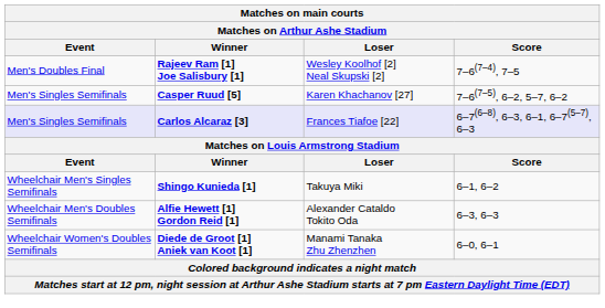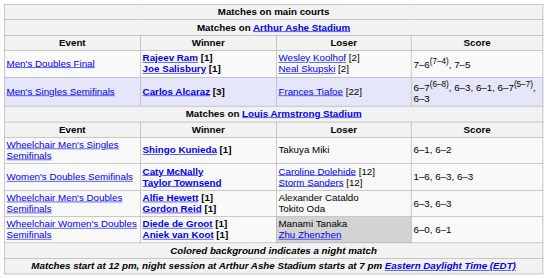 <table class="wikitable" style="margin:auto;">
 <tr>
 <th colspan="4" style="white-space:nowrap;">Matches on main courts</th>
 </tr>
 <tr>
 <th colspan="4"><strong>Matches on <a href='#'>Arthur Ashe Stadium</a></strong></th>
 </tr>
 <tr>
 <th width="250">Event</th>
 <th width="250">Winner</th>
 <th width="250">Loser</th>
 <th width="250">Score</th>
 </tr>
 <tr>
 <td><a href='#'>Men's Doubles Final</a></td>
 <td><strong> <a href='#'>Rajeev Ram</a> [1]<br> <a href='#'>Joe Salisbury</a> [1]</strong></td>
 <td> <a href='#'>Wesley Koolhof</a> [2] <br> <a href='#'>Neal Skupski</a> [2]</td>
 <td>7–6<sup>(7–4)</sup>, 7–5</td>
-</tr>
-<tr>
-<td><a href='#'>Men's Singles Semifinals</a></td>
-<td><strong> <a href='#'>Casper Ruud</a> [5]</strong></td>
-<td> <a href='#'>Karen Khachanov</a> [27]</td>
-<td>7–6<sup>(7–5)</sup>, 6–2, 5–7, 6–2</td>
 </tr>
 <tr bgcolor="lavender">
 <td><a href='#'>Men's Singles Semifinals</a></td>
 <td><strong> <a href='#'>Carlos Alcaraz</a> [3]</strong></td>
 <td> <a href='#'>Frances Tiafoe</a> [22]</td>
 <td>6–7<sup>(6–8)</sup>, 6–3, 6–1, 6–7<sup>(5–7)</sup>, 6–3</td>
 </tr>
 <tr>
 <th colspan="4"><strong>Matches on <a href='#'>Louis Armstrong Stadium</a></strong></th>
 </tr>
 <tr>
 <th width="250">Event</th>
 <th width="250">Winner</th>
 <th width="250">Loser</th>
 <th width="250">Score</th>
 </tr>
 <tr>
 <td><a href='#'>Wheelchair Men's Singles Semifinals</a></td>
 <td><strong> <a href='#'>Shingo Kunieda</a> [1]</strong></td>
 <td> Takuya Miki</td>
 <td>6–1, 6–2</td>
 </tr>
 <tr>
+<td><a href='#'>Women's Doubles Semifinals</a></td>
+<td><strong> <a href='#'>Caty McNally</a><br> <a href='#'>Taylor Townsend</a></strong></td>
+<td> <a href='#'>Caroline Dolehide</a> [12] <br> <a href='#'>Storm Sanders</a> [12]</td>
+<td>1–6, 6–3, 6–3</td>
+</tr>
+<tr>
 <td><a href='#'>Wheelchair Men's Doubles Semifinals</a></td>
 <td><strong> <a href='#'>Alfie Hewett</a> [1]<br> <a href='#'>Gordon Reid</a> [1]</strong></td>
 <td> Alexander Cataldo <br> Tokito Oda</td>
 <td>6–3, 6–3</td>
 </tr>
 <tr>
 <td><a href='#'>Wheelchair Women's Doubles Semifinals</a></td>
 <td><strong> <a href='#'>Diede de Groot</a> [1]<br> <a href='#'>Aniek van Koot</a> [1]</strong></td>
-<td> Manami Tanaka <br> <a href='#'>Zhu Zhenzhen</a></td>
+<td style="background: lightgrey;"> Manami Tanaka <br> <a href='#'>Zhu Zhenzhen</a></td>
 <td>6–0, 6–1</td>
 </tr>
 <tr>
 <th colspan="4"><em>Colored background indicates a night match</em></th>
 </tr>
 <tr>
 <th colspan="4"><em>Matches start at 12 pm, night session at Arthur Ashe Stadium starts at 7 pm <a href='#'>Eastern Daylight Time (EDT)</a></em></th>
 </tr>
 </table>
